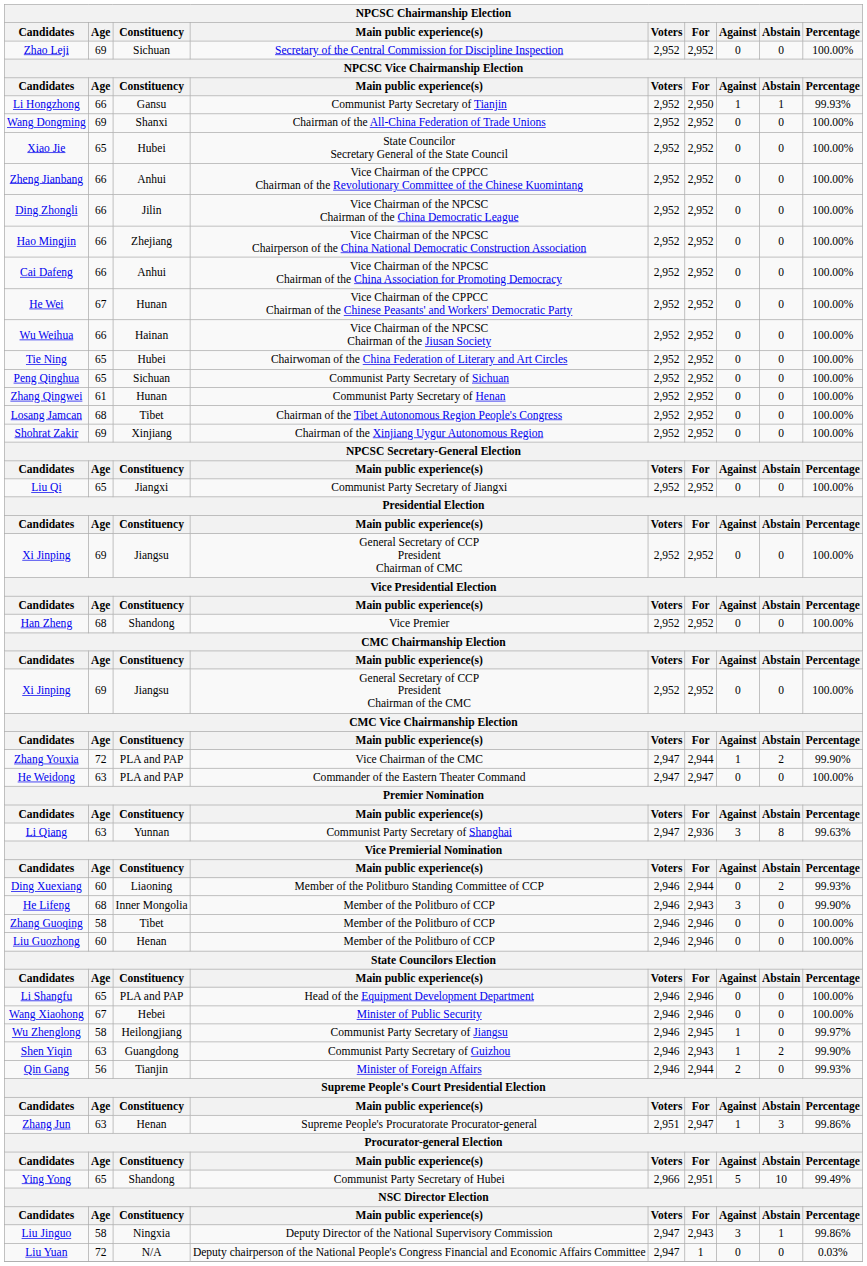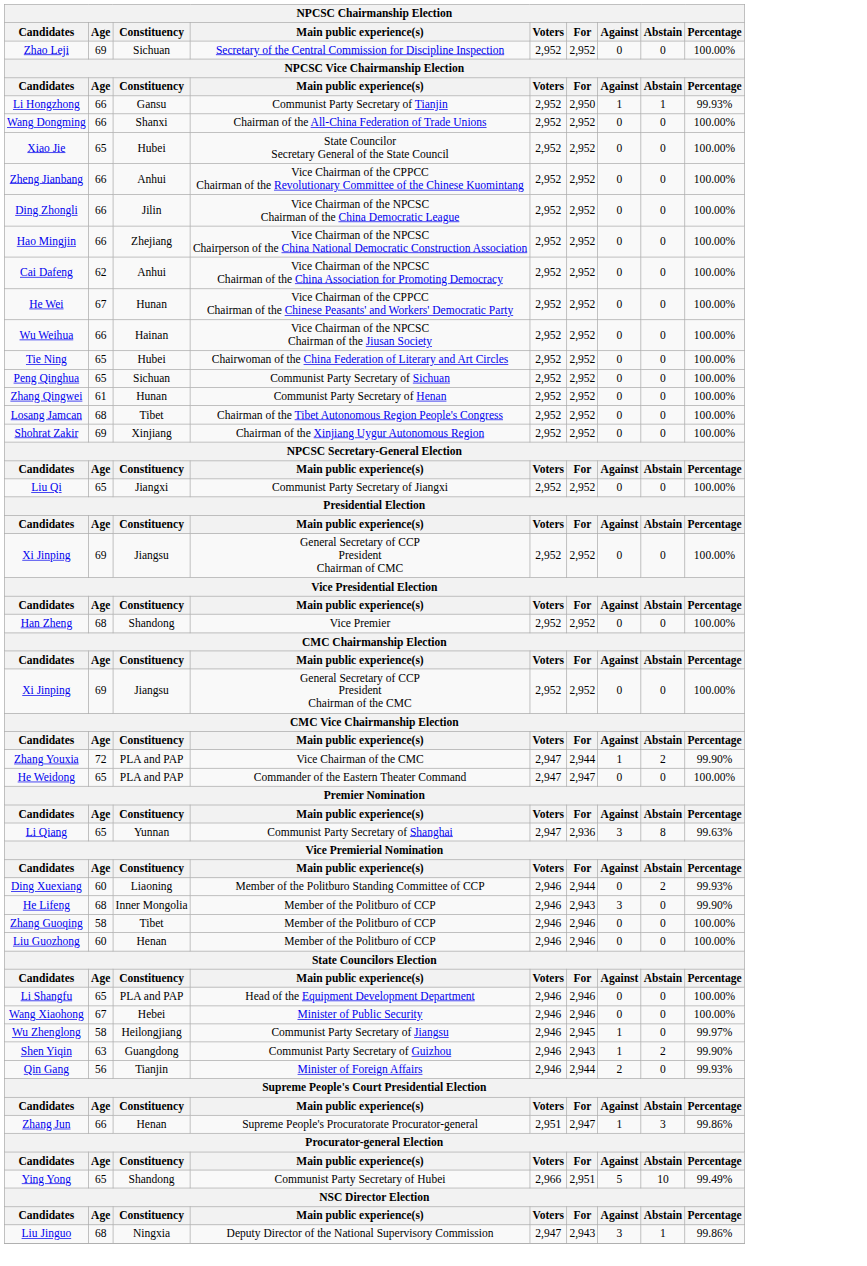 <table class="wikitable" style="text-align: center;">
 <tr>
 <th colspan="9">NPCSC Chairmanship Election</th>
 </tr>
 <tr>
 <th>Candidates</th>
 <th>Age</th>
 <th>Constituency</th>
 <th>Main public experience(s)</th>
 <th>Voters</th>
 <th>For</th>
 <th>Against</th>
 <th>Abstain</th>
 <th>Percentage</th>
 </tr>
 <tr>
 <td><a href='#'>Zhao Leji</a> </td>
 <td>69</td>
 <td>Sichuan</td>
 <td><a href='#'>Secretary of the Central Commission for Discipline Inspection</a></td>
 <td>2,952</td>
 <td>2,952</td>
 <td>0</td>
 <td>0</td>
 <td>100.00%</td>
 </tr>
 <tr>
 <th colspan="9">NPCSC Vice Chairmanship Election</th>
 </tr>
 <tr>
 <th>Candidates</th>
 <th>Age</th>
 <th>Constituency</th>
 <th>Main public experience(s)</th>
 <th>Voters</th>
 <th>For</th>
 <th>Against</th>
 <th>Abstain</th>
 <th>Percentage</th>
 </tr>
 <tr>
 <td><a href='#'>Li Hongzhong</a> </td>
 <td>66</td>
 <td>Gansu</td>
 <td>Communist Party Secretary of <a href='#'>Tianjin</a></td>
 <td>2,952</td>
 <td>2,950</td>
 <td>1</td>
 <td>1</td>
 <td>99.93%</td>
 </tr>
 <tr>
 <td><a href='#'>Wang Dongming</a> </td>
-<td>69</td>
+<td>66</td>
 <td>Shanxi</td>
 <td>Chairman of the <a href='#'>All-China Federation of Trade Unions</a></td>
 <td>2,952</td>
 <td>2,952</td>
 <td>0</td>
 <td>0</td>
 <td>100.00%</td>
 </tr>
 <tr>
 <td><a href='#'>Xiao Jie</a> </td>
 <td>65</td>
 <td>Hubei</td>
 <td>State Councilor<br>Secretary General of the State Council</td>
 <td>2,952</td>
 <td>2,952</td>
 <td>0</td>
 <td>0</td>
 <td>100.00%</td>
 </tr>
 <tr>
 <td><a href='#'>Zheng Jianbang</a> </td>
 <td>66</td>
 <td>Anhui</td>
 <td>Vice Chairman of the CPPCC<br>Chairman of the <a href='#'>Revolutionary Committee of the Chinese Kuomintang</a></td>
 <td>2,952</td>
 <td>2,952</td>
 <td>0</td>
 <td>0</td>
 <td>100.00%</td>
 </tr>
 <tr>
 <td><a href='#'>Ding Zhongli</a> </td>
 <td>66</td>
 <td>Jilin</td>
 <td>Vice Chairman of the NPCSC<br>Chairman of the <a href='#'>China Democratic League</a></td>
 <td>2,952</td>
 <td>2,952</td>
 <td>0</td>
 <td>0</td>
 <td>100.00%</td>
 </tr>
 <tr>
 <td><a href='#'>Hao Mingjin</a> </td>
 <td>66</td>
 <td>Zhejiang</td>
 <td>Vice Chairman of the NPCSC<br>Chairperson of the <a href='#'>China National Democratic Construction Association</a></td>
 <td>2,952</td>
 <td>2,952</td>
 <td>0</td>
 <td>0</td>
 <td>100.00%</td>
 </tr>
 <tr>
 <td><a href='#'>Cai Dafeng</a> </td>
-<td>66</td>
+<td>62</td>
 <td>Anhui</td>
 <td>Vice Chairman of the NPCSC<br>Chairman of the <a href='#'>China Association for Promoting Democracy</a></td>
 <td>2,952</td>
 <td>2,952</td>
 <td>0</td>
 <td>0</td>
 <td>100.00%</td>
 </tr>
 <tr>
 <td><a href='#'>He Wei</a> </td>
 <td>67</td>
 <td>Hunan</td>
 <td>Vice Chairman of the CPPCC<br>Chairman of the <a href='#'>Chinese Peasants' and Workers' Democratic Party</a></td>
 <td>2,952</td>
 <td>2,952</td>
 <td>0</td>
 <td>0</td>
 <td>100.00%</td>
 </tr>
 <tr>
 <td><a href='#'>Wu Weihua</a> </td>
 <td>66</td>
 <td>Hainan</td>
 <td>Vice Chairman of the NPCSC<br>Chairman of the <a href='#'>Jiusan Society</a></td>
 <td>2,952</td>
 <td>2,952</td>
 <td>0</td>
 <td>0</td>
 <td>100.00%</td>
 </tr>
 <tr>
 <td><a href='#'>Tie Ning</a> </td>
 <td>65</td>
 <td>Hubei</td>
 <td>Chairwoman of the <a href='#'>China Federation of Literary and Art Circles</a></td>
 <td>2,952</td>
 <td>2,952</td>
 <td>0</td>
 <td>0</td>
 <td>100.00%</td>
 </tr>
 <tr>
 <td><a href='#'>Peng Qinghua</a> </td>
 <td>65</td>
 <td>Sichuan</td>
 <td>Communist Party Secretary of <a href='#'>Sichuan</a></td>
 <td>2,952</td>
 <td>2,952</td>
 <td>0</td>
 <td>0</td>
 <td>100.00%</td>
 </tr>
 <tr>
 <td><a href='#'>Zhang Qingwei</a> </td>
 <td>61</td>
 <td>Hunan</td>
 <td>Communist Party Secretary of <a href='#'>Henan</a></td>
 <td>2,952</td>
 <td>2,952</td>
 <td>0</td>
 <td>0</td>
 <td>100.00%</td>
 </tr>
 <tr>
 <td><a href='#'>Losang Jamcan</a> </td>
 <td>68</td>
 <td>Tibet</td>
 <td>Chairman of the <a href='#'>Tibet Autonomous Region People's Congress</a></td>
 <td>2,952</td>
 <td>2,952</td>
 <td>0</td>
 <td>0</td>
 <td>100.00%</td>
 </tr>
 <tr>
 <td><a href='#'>Shohrat Zakir</a> </td>
 <td>69</td>
 <td>Xinjiang</td>
 <td>Chairman of the <a href='#'>Xinjiang Uygur Autonomous Region</a></td>
 <td>2,952</td>
 <td>2,952</td>
 <td>0</td>
 <td>0</td>
 <td>100.00%</td>
 </tr>
 <tr>
 <th colspan="9">NPCSC Secretary-General Election</th>
 </tr>
 <tr>
 <th>Candidates</th>
 <th>Age</th>
 <th>Constituency</th>
 <th>Main public experience(s)</th>
 <th>Voters</th>
 <th>For</th>
 <th>Against</th>
 <th>Abstain</th>
 <th>Percentage</th>
 </tr>
 <tr>
 <td><a href='#'>Liu Qi</a> </td>
 <td>65</td>
 <td>Jiangxi</td>
 <td>Communist Party Secretary of Jiangxi</td>
 <td>2,952</td>
 <td>2,952</td>
 <td>0</td>
 <td>0</td>
 <td>100.00%</td>
 </tr>
 <tr>
 <th colspan="9">Presidential Election</th>
 </tr>
 <tr>
 <th>Candidates</th>
 <th>Age</th>
 <th>Constituency</th>
 <th>Main public experience(s)</th>
 <th>Voters</th>
 <th>For</th>
 <th>Against</th>
 <th>Abstain</th>
 <th>Percentage</th>
 </tr>
 <tr>
 <td><a href='#'>Xi Jinping</a> </td>
 <td>69</td>
 <td>Jiangsu</td>
 <td>General Secretary of CCP<br>President<br>Chairman of CMC</td>
 <td>2,952</td>
 <td>2,952</td>
 <td>0</td>
 <td>0</td>
 <td>100.00%</td>
 </tr>
 <tr>
 <th colspan="9">Vice Presidential Election</th>
 </tr>
 <tr>
 <th>Candidates</th>
 <th>Age</th>
 <th>Constituency</th>
 <th>Main public experience(s)</th>
 <th>Voters</th>
 <th>For</th>
 <th>Against</th>
 <th>Abstain</th>
 <th>Percentage</th>
 </tr>
 <tr>
 <td><a href='#'>Han Zheng</a> </td>
 <td>68</td>
 <td>Shandong</td>
 <td>Vice Premier</td>
 <td>2,952</td>
 <td>2,952</td>
 <td>0</td>
 <td>0</td>
 <td>100.00%</td>
 </tr>
 <tr>
 <th colspan="9">CMC Chairmanship Election</th>
 </tr>
 <tr>
 <th>Candidates</th>
 <th>Age</th>
 <th>Constituency</th>
 <th>Main public experience(s)</th>
 <th>Voters</th>
 <th>For</th>
 <th>Against</th>
 <th>Abstain</th>
 <th>Percentage</th>
 </tr>
 <tr>
 <td><a href='#'>Xi Jinping</a> </td>
 <td>69</td>
 <td>Jiangsu</td>
 <td>General Secretary of CCP<br>President<br>Chairman of the CMC</td>
 <td>2,952</td>
 <td>2,952</td>
 <td>0</td>
 <td>0</td>
 <td>100.00%</td>
 </tr>
 <tr>
 <th colspan="9">CMC Vice Chairmanship Election</th>
 </tr>
 <tr>
 <th>Candidates</th>
 <th>Age</th>
 <th>Constituency</th>
 <th>Main public experience(s)</th>
 <th>Voters</th>
 <th>For</th>
 <th>Against</th>
 <th>Abstain</th>
 <th>Percentage</th>
 </tr>
 <tr>
 <td><a href='#'>Zhang Youxia</a> </td>
 <td>72</td>
 <td>PLA and PAP</td>
 <td>Vice Chairman of the CMC</td>
 <td>2,947</td>
 <td>2,944</td>
 <td>1</td>
 <td>2</td>
 <td>99.90%</td>
 </tr>
 <tr>
 <td><a href='#'>He Weidong</a> </td>
-<td>63</td>
+<td>65</td>
 <td>PLA and PAP</td>
 <td>Commander of the Eastern Theater Command</td>
 <td>2,947</td>
 <td>2,947</td>
 <td>0</td>
 <td>0</td>
 <td>100.00%</td>
 </tr>
 <tr>
 <th colspan="9">Premier Nomination</th>
 </tr>
 <tr>
 <th>Candidates</th>
 <th>Age</th>
 <th>Constituency</th>
 <th>Main public experience(s)</th>
 <th>Voters</th>
 <th>For</th>
 <th>Against</th>
 <th>Abstain</th>
 <th>Percentage</th>
 </tr>
 <tr>
 <td><a href='#'>Li Qiang</a> </td>
-<td>63</td>
+<td>65</td>
 <td>Yunnan</td>
 <td>Communist Party Secretary of <a href='#'>Shanghai</a></td>
 <td>2,947</td>
 <td>2,936</td>
 <td>3</td>
 <td>8</td>
 <td>99.63%</td>
 </tr>
 <tr>
 <th colspan="9">Vice Premierial Nomination</th>
 </tr>
 <tr>
 <th>Candidates</th>
 <th>Age</th>
 <th>Constituency</th>
 <th>Main public experience(s)</th>
 <th>Voters</th>
 <th>For</th>
 <th>Against</th>
 <th>Abstain</th>
 <th>Percentage</th>
 </tr>
 <tr>
 <td><a href='#'>Ding Xuexiang</a> </td>
 <td>60</td>
 <td>Liaoning</td>
 <td>Member of the Politburo Standing Committee of CCP</td>
 <td>2,946</td>
 <td>2,944</td>
 <td>0</td>
 <td>2</td>
 <td>99.93%</td>
 </tr>
 <tr>
 <td><a href='#'>He Lifeng</a> </td>
 <td>68</td>
 <td>Inner Mongolia</td>
 <td>Member of the Politburo of CCP</td>
 <td>2,946</td>
 <td>2,943</td>
 <td>3</td>
 <td>0</td>
 <td>99.90%</td>
 </tr>
 <tr>
 <td><a href='#'>Zhang Guoqing</a> </td>
 <td>58</td>
 <td>Tibet</td>
 <td>Member of the Politburo of CCP</td>
 <td>2,946</td>
 <td>2,946</td>
 <td>0</td>
 <td>0</td>
 <td>100.00%</td>
 </tr>
 <tr>
 <td><a href='#'>Liu Guozhong</a> </td>
 <td>60</td>
 <td>Henan</td>
 <td>Member of the Politburo of CCP</td>
 <td>2,946</td>
 <td>2,946</td>
 <td>0</td>
 <td>0</td>
 <td>100.00%</td>
 </tr>
 <tr>
 <th colspan="9">State Councilors Election</th>
 </tr>
 <tr>
 <th>Candidates</th>
 <th>Age</th>
 <th>Constituency</th>
 <th>Main public experience(s)</th>
 <th>Voters</th>
 <th>For</th>
 <th>Against</th>
 <th>Abstain</th>
 <th>Percentage</th>
 </tr>
 <tr>
 <td><a href='#'>Li Shangfu</a> </td>
 <td>65</td>
 <td>PLA and PAP</td>
 <td>Head of the <a href='#'>Equipment Development Department</a></td>
 <td>2,946</td>
 <td>2,946</td>
 <td>0</td>
 <td>0</td>
 <td>100.00%</td>
 </tr>
 <tr>
 <td><a href='#'>Wang Xiaohong</a> </td>
 <td>67</td>
 <td>Hebei</td>
 <td><a href='#'>Minister of Public Security</a></td>
 <td>2,946</td>
 <td>2,946</td>
 <td>0</td>
 <td>0</td>
 <td>100.00%</td>
 </tr>
 <tr>
 <td><a href='#'>Wu Zhenglong</a> </td>
 <td>58</td>
 <td>Heilongjiang</td>
 <td>Communist Party Secretary of <a href='#'>Jiangsu</a></td>
 <td>2,946</td>
 <td>2,945</td>
 <td>1</td>
 <td>0</td>
 <td>99.97%</td>
 </tr>
 <tr>
 <td><a href='#'>Shen Yiqin</a> </td>
 <td>63</td>
 <td>Guangdong</td>
 <td>Communist Party Secretary of <a href='#'>Guizhou</a></td>
 <td>2,946</td>
 <td>2,943</td>
 <td>1</td>
 <td>2</td>
 <td>99.90%</td>
 </tr>
 <tr>
 <td><a href='#'>Qin Gang</a> </td>
 <td>56</td>
 <td>Tianjin</td>
 <td><a href='#'>Minister of Foreign Affairs</a></td>
 <td>2,946</td>
 <td>2,944</td>
 <td>2</td>
 <td>0</td>
 <td>99.93%</td>
 </tr>
 <tr>
 <th colspan="9">Supreme People's Court Presidential Election</th>
 </tr>
 <tr>
 <th>Candidates</th>
 <th>Age</th>
 <th>Constituency</th>
 <th>Main public experience(s)</th>
 <th>Voters</th>
 <th>For</th>
 <th>Against</th>
 <th>Abstain</th>
 <th>Percentage</th>
 </tr>
 <tr>
 <td><a href='#'>Zhang Jun</a> </td>
-<td>63</td>
+<td>66</td>
 <td>Henan</td>
 <td>Supreme People's Procuratorate Procurator-general</td>
 <td>2,951</td>
 <td>2,947</td>
 <td>1</td>
 <td>3</td>
 <td>99.86%</td>
 </tr>
 <tr>
 <th colspan="9">Procurator-general Election</th>
 </tr>
 <tr>
 <th>Candidates</th>
 <th>Age</th>
 <th>Constituency</th>
 <th>Main public experience(s)</th>
 <th>Voters</th>
 <th>For</th>
 <th>Against</th>
 <th>Abstain</th>
 <th>Percentage</th>
 </tr>
 <tr>
 <td><a href='#'>Ying Yong</a> </td>
 <td>65</td>
 <td>Shandong</td>
 <td>Communist Party Secretary of Hubei</td>
 <td>2,966</td>
 <td>2,951</td>
 <td>5</td>
 <td>10</td>
 <td>99.49%</td>
 </tr>
 <tr>
 <th colspan="9">NSC Director Election</th>
 </tr>
 <tr>
 <th>Candidates</th>
 <th>Age</th>
 <th>Constituency</th>
 <th>Main public experience(s)</th>
 <th>Voters</th>
 <th>For</th>
 <th>Against</th>
 <th>Abstain</th>
 <th>Percentage</th>
 </tr>
 <tr>
 <td><a href='#'>Liu Jinguo</a> </td>
-<td>58</td>
+<td>68</td>
 <td>Ningxia</td>
 <td>Deputy Director of the National Supervisory Commission</td>
 <td>2,947</td>
 <td>2,943</td>
 <td>3</td>
 <td>1</td>
 <td>99.86%</td>
 </tr>
 <tr>
-<td><a href='#'>Liu Yuan</a></td>
-<td>72</td>
-<td>N/A</td>
-<td>Deputy chairperson of the National People's Congress Financial and Economic Affairs Committee</td>
-<td>2,947</td>
-<td>1</td>
-<td>0</td>
-<td>0</td>
-<td>0.03%</td>
-</tr>
-<tr>
 </tr>
 </table>
